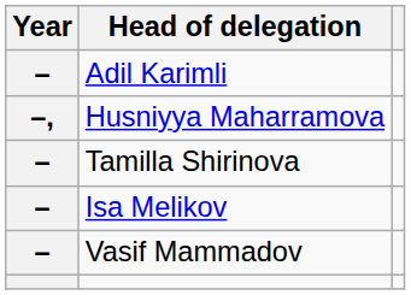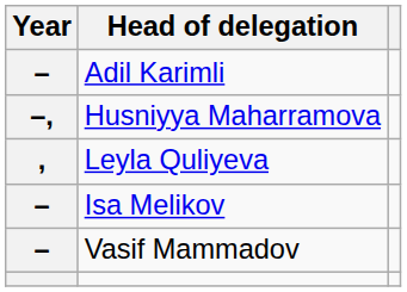 <table class="wikitable plainrowheaders">
 <tr>
 <th>Year</th>
 <th>Head of delegation</th>
 <th></th>
 </tr>
 <tr>
 <th scope="row">–</th>
 <td><a href='#'>Adil Karimli</a></td>
 <td></td>
 </tr>
 <tr>
 <th scope="row">–, </th>
 <td><a href='#'>Husniyya Maharramova</a></td>
 <td></td>
 </tr>
 <tr>
-<th scope="row">–</th>
-<td>Tamilla Shirinova</td>
+<th scope="row">, </th>
+<td><a href='#'>Leyla Quliyeva</a></td>
 <td></td>
 </tr>
 <tr>
 <th scope="row">–</th>
 <td><a href='#'>Isa Melikov</a></td>
 <td></td>
 </tr>
 <tr>
 <th scope="row">–</th>
 <td>Vasif Mammadov</td>
 <td></td>
 </tr>
 <tr>
 <th scope="row"></th>
 <td></td>
 <td></td>
 </tr>
 </table>
